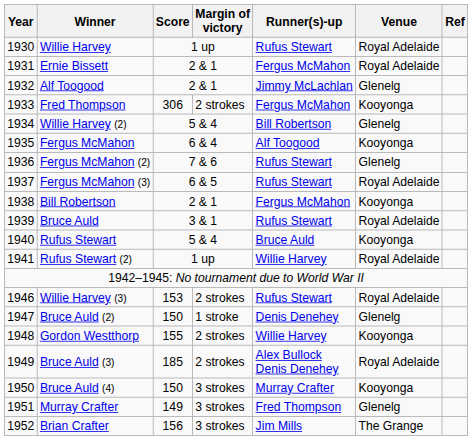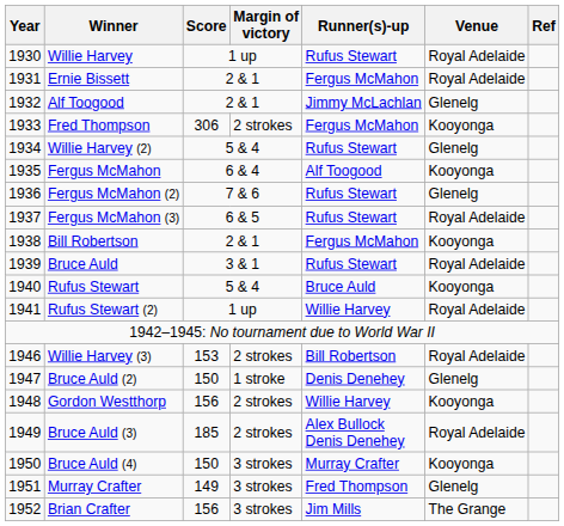 <table class=wikitable style="font-size:95%">
 <tr>
 <th>Year</th>
 <th>Winner</th>
 <th>Score</th>
 <th>Margin of<br>victory</th>
 <th>Runner(s)-up</th>
 <th>Venue</th>
 <th>Ref</th>
 </tr>
 <tr>
 <td>1930</td>
 <td> <a href='#'>Willie Harvey</a></td>
 <td colspan="2" align="center">1 up</td>
 <td> <a href='#'>Rufus Stewart</a></td>
 <td>Royal Adelaide</td>
 <td></td>
 </tr>
 <tr>
 <td>1931</td>
 <td> <a href='#'>Ernie Bissett</a></td>
 <td colspan=2 align=center>2 & 1</td>
 <td> <a href='#'>Fergus McMahon</a></td>
 <td>Royal Adelaide</td>
 <td></td>
 </tr>
 <tr>
 <td>1932</td>
 <td> <a href='#'>Alf Toogood</a></td>
 <td colspan=2 align=center>2 & 1</td>
 <td> <a href='#'>Jimmy McLachlan</a></td>
 <td>Glenelg</td>
 <td></td>
 </tr>
 <tr>
 <td>1933</td>
 <td> <a href='#'>Fred Thompson</a></td>
 <td align=center>306</td>
 <td>2 strokes</td>
 <td> <a href='#'>Fergus McMahon</a></td>
 <td>Kooyonga</td>
 <td></td>
 </tr>
 <tr>
 <td>1934</td>
 <td> <a href='#'>Willie Harvey</a> <small>(2)</small></td>
 <td colspan="2" align="center">5 & 4</td>
-<td> <a href='#'>Bill Robertson</a></td>
+<td> <a href='#'>Rufus Stewart</a></td>
 <td>Glenelg</td>
 <td></td>
 </tr>
 <tr>
 <td>1935</td>
 <td> <a href='#'>Fergus McMahon</a></td>
 <td colspan=2 align=center>6 & 4</td>
 <td> <a href='#'>Alf Toogood</a></td>
 <td>Kooyonga</td>
 <td></td>
 </tr>
 <tr>
 <td>1936</td>
 <td> <a href='#'>Fergus McMahon</a> <small>(2)</small></td>
 <td colspan=2 align=center>7 & 6</td>
 <td> <a href='#'>Rufus Stewart</a></td>
 <td>Glenelg</td>
 <td></td>
 </tr>
 <tr>
 <td>1937</td>
 <td> <a href='#'>Fergus McMahon</a> <small>(3)</small></td>
 <td colspan=2 align=center>6 & 5</td>
 <td> <a href='#'>Rufus Stewart</a></td>
 <td>Royal Adelaide</td>
 <td></td>
 </tr>
 <tr>
 <td>1938</td>
 <td> <a href='#'>Bill Robertson</a></td>
 <td colspan=2 align=center>2 & 1</td>
 <td> <a href='#'>Fergus McMahon</a></td>
 <td>Kooyonga</td>
 <td></td>
 </tr>
 <tr>
 <td>1939</td>
 <td> <a href='#'>Bruce Auld</a></td>
 <td colspan=2 align=center>3 & 1</td>
 <td> <a href='#'>Rufus Stewart</a></td>
 <td>Royal Adelaide</td>
 <td></td>
 </tr>
 <tr>
 <td>1940</td>
 <td> <a href='#'>Rufus Stewart</a></td>
 <td colspan=2 align=center>5 & 4</td>
 <td> <a href='#'>Bruce Auld</a></td>
 <td>Kooyonga</td>
 <td></td>
 </tr>
 <tr>
 <td>1941</td>
 <td> <a href='#'>Rufus Stewart</a> <small>(2)</small></td>
 <td colspan=2 align=center>1 up</td>
 <td> <a href='#'>Willie Harvey</a></td>
 <td>Royal Adelaide</td>
 <td></td>
 </tr>
 <tr>
 <td colspan="7" align="center">1942–1945: <em>No tournament due to World War II</em></td>
 </tr>
 <tr>
 <td>1946</td>
 <td> <a href='#'>Willie Harvey</a> <small>(3)</small></td>
 <td align="center">153</td>
 <td>2 strokes</td>
-<td> <a href='#'>Rufus Stewart</a></td>
+<td> <a href='#'>Bill Robertson</a></td>
 <td>Royal Adelaide</td>
 <td></td>
 </tr>
 <tr>
 <td>1947</td>
 <td> <a href='#'>Bruce Auld</a> <small>(2)</small></td>
 <td align=center>150</td>
 <td>1 stroke</td>
 <td> <a href='#'>Denis Denehey</a></td>
 <td>Glenelg</td>
 <td></td>
 </tr>
 <tr>
 <td>1948</td>
 <td> <a href='#'>Gordon Westthorp</a></td>
-<td align=center>155</td>
+<td align=center>156</td>
 <td>2 strokes</td>
 <td> <a href='#'>Willie Harvey</a></td>
 <td>Kooyonga</td>
 <td></td>
 </tr>
 <tr>
 <td>1949</td>
 <td> <a href='#'>Bruce Auld</a> <small>(3)</small></td>
 <td align=center>185</td>
 <td>2 strokes</td>
 <td> <a href='#'>Alex Bullock</a><br> <a href='#'>Denis Denehey</a></td>
 <td>Royal Adelaide</td>
 <td></td>
 </tr>
 <tr>
 <td>1950</td>
 <td> <a href='#'>Bruce Auld</a> <small>(4)</small></td>
 <td align=center>150</td>
 <td>3 strokes</td>
 <td> <a href='#'>Murray Crafter</a></td>
 <td>Kooyonga</td>
 <td></td>
 </tr>
 <tr>
 <td>1951</td>
 <td> <a href='#'>Murray Crafter</a></td>
 <td align=center>149</td>
 <td>3 strokes</td>
 <td> <a href='#'>Fred Thompson</a></td>
 <td>Glenelg</td>
 <td></td>
 </tr>
 <tr>
 <td>1952</td>
 <td> <a href='#'>Brian Crafter</a></td>
 <td align=center>156</td>
 <td>3 strokes</td>
 <td> <a href='#'>Jim Mills</a></td>
 <td>The Grange</td>
 <td></td>
 </tr>
 </table>
